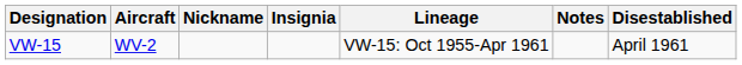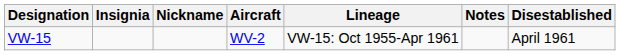 <table class="wikitable">
 <tr>
 <th>Designation</th>
+<th>Insignia</th>
+<th>Nickname</th>
 <th>Aircraft</th>
-<th>Nickname</th>
-<th>Insignia</th>
 <th>Lineage</th>
 <th>Notes</th>
 <th>Disestablished</th>
 </tr>
 <tr>
 <td><a href='#'>VW-15</a></td>
-<td><a href='#'>WV-2</a></td>
 <td></td>
 <td></td>
+<td><a href='#'>WV-2</a></td>
 <td style="white-space: nowrap;">VW-15: Oct 1955-Apr 1961</td>
 <td></td>
 <td>April 1961</td>
 </tr>
 </table>
